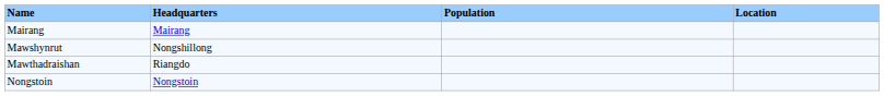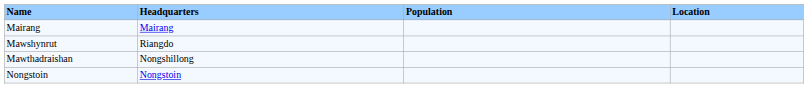 <table class="wikitable sortable" width=65% style="border:1px solid black">
 <tr bgcolor=#99ccff>
 <td width="10%"><strong>Name</strong></td>
 <td width="20%"><strong>Headquarters</strong></td>
 <td width="20%"><strong>Population</strong></td>
 <td width="10%"><strong>Location</strong></td>
 </tr>
 <tr bgcolor=#F4F9FF>
 <td>Mairang</td>
 <td><a href='#'>Mairang</a></td>
 <td></td>
 <td></td>
 </tr>
 <tr bgcolor=#F4F9FF>
 <td>Mawshynrut</td>
-<td>Nongshillong</td>
+<td>Riangdo</td>
 <td></td>
 <td></td>
 </tr>
 <tr bgcolor=#F4F9FF>
 <td>Mawthadraishan</td>
-<td>Riangdo</td>
+<td>Nongshillong</td>
 <td></td>
 <td></td>
 </tr>
 <tr bgcolor=#F4F9FF>
 <td>Nongstoin</td>
 <td><a href='#'>Nongstoin</a></td>
 <td></td>
 <td></td>
 </tr>
 </table>
